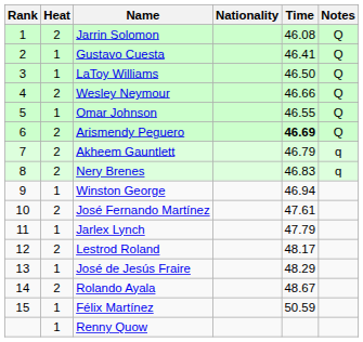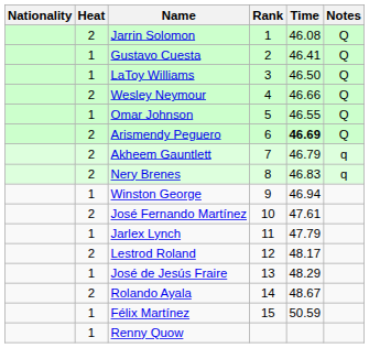 <table class="wikitable sortable" style="text-align:center; font-size:95%">
 <tr>
-<th>Rank</th>
+<th>Nationality</th>
 <th>Heat</th>
 <th>Name</th>
-<th>Nationality</th>
+<th>Rank</th>
 <th>Time</th>
 <th>Notes</th>
 </tr>
 <tr bgcolor=ccffcc>
-<td>1</td>
+<td align=left></td>
 <td>2</td>
 <td align=left><a href='#'>Jarrin Solomon</a></td>
-<td align=left></td>
+<td>1</td>
 <td>46.08</td>
 <td>Q</td>
 </tr>
 <tr bgcolor=ccffcc>
-<td>2</td>
+<td align=left></td>
 <td>1</td>
 <td align=left><a href='#'>Gustavo Cuesta</a></td>
-<td align=left></td>
+<td>2</td>
 <td>46.41</td>
 <td>Q</td>
 </tr>
 <tr bgcolor=ccffcc>
-<td>3</td>
+<td align=left></td>
 <td>1</td>
 <td align=left><a href='#'>LaToy Williams</a></td>
-<td align=left></td>
+<td>3</td>
 <td>46.50</td>
 <td>Q</td>
 </tr>
 <tr bgcolor=ccffcc>
-<td>4</td>
+<td align=left></td>
 <td>2</td>
 <td align=left><a href='#'>Wesley Neymour</a></td>
-<td align=left></td>
+<td>4</td>
 <td>46.66</td>
 <td>Q</td>
 </tr>
 <tr bgcolor=ccffcc>
-<td>5</td>
+<td align=left></td>
 <td>1</td>
 <td align=left><a href='#'>Omar Johnson</a></td>
-<td align=left></td>
+<td>5</td>
 <td>46.55</td>
 <td>Q</td>
 </tr>
 <tr bgcolor=ccffcc>
-<td>6</td>
+<td align=left></td>
 <td>2</td>
 <td align=left><a href='#'>Arismendy Peguero</a></td>
-<td align=left></td>
+<td>6</td>
 <td><strong>46.69</strong></td>
 <td>Q</td>
 </tr>
 <tr bgcolor=ddffdd>
-<td>7</td>
+<td align=left></td>
 <td>2</td>
 <td align=left><a href='#'>Akheem Gauntlett</a></td>
-<td align=left></td>
+<td>7</td>
 <td>46.79</td>
 <td>q</td>
 </tr>
 <tr bgcolor=ddffdd>
-<td>8</td>
+<td align=left></td>
 <td>2</td>
 <td align=left><a href='#'>Nery Brenes</a></td>
-<td align=left></td>
+<td>8</td>
 <td>46.83</td>
 <td>q</td>
 </tr>
 <tr>
-<td>9</td>
+<td align=left></td>
 <td>1</td>
 <td align=left><a href='#'>Winston George</a></td>
-<td align=left></td>
+<td>9</td>
 <td>46.94</td>
 <td></td>
 </tr>
 <tr>
-<td>10</td>
+<td align=left></td>
 <td>2</td>
 <td align=left><a href='#'>José Fernando Martínez</a></td>
-<td align=left></td>
+<td>10</td>
 <td>47.61</td>
 <td></td>
 </tr>
 <tr>
-<td>11</td>
+<td align=left></td>
 <td>1</td>
 <td align=left><a href='#'>Jarlex Lynch</a></td>
-<td align=left></td>
+<td>11</td>
 <td>47.79</td>
 <td></td>
 </tr>
 <tr>
-<td>12</td>
+<td align=left></td>
 <td>2</td>
 <td align=left><a href='#'>Lestrod Roland</a></td>
-<td align=left></td>
+<td>12</td>
 <td>48.17</td>
 <td></td>
 </tr>
 <tr>
-<td>13</td>
+<td align=left></td>
 <td>1</td>
 <td align=left><a href='#'>José de Jesús Fraire</a></td>
-<td align=left></td>
+<td>13</td>
 <td>48.29</td>
 <td></td>
 </tr>
 <tr>
-<td>14</td>
+<td align=left></td>
 <td>2</td>
 <td align=left><a href='#'>Rolando Ayala</a></td>
-<td align=left></td>
+<td>14</td>
 <td>48.67</td>
 <td></td>
 </tr>
 <tr>
-<td>15</td>
+<td align=left></td>
 <td>1</td>
 <td align=left><a href='#'>Félix Martínez</a></td>
-<td align=left></td>
+<td>15</td>
 <td>50.59</td>
 <td></td>
 </tr>
 <tr>
-<td></td>
+<td align=left></td>
 <td>1</td>
 <td align=left><a href='#'>Renny Quow</a></td>
-<td align=left></td>
+<td></td>
 <td></td>
 <td></td>
 </tr>
 </table>
